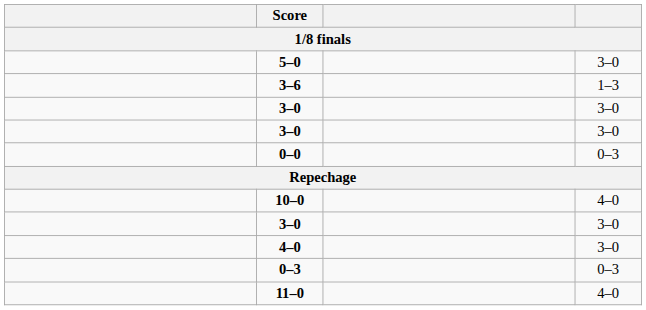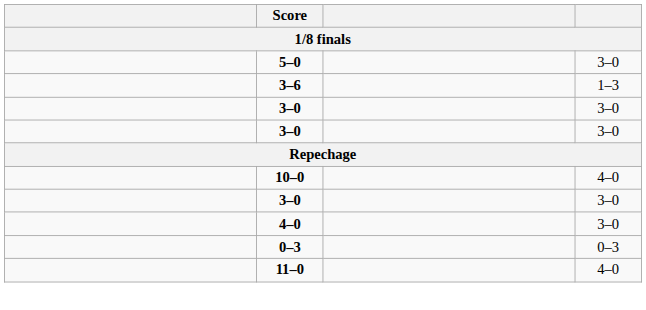 <table class="wikitable" style="text-align: left; ">
 <tr>
 <th align="right" width="270"></th>
 <th width="65">Score</th>
 <th align="left" width="270"></th>
 <th width="65"></th>
 </tr>
 <tr>
 <th colspan=4>1/8 finals</th>
 </tr>
 <tr>
 <td><strong></strong></td>
 <td align="center"><strong>5–0</strong></td>
 <td></td>
 <td align=center>3–0 <strong></strong></td>
 </tr>
 <tr>
 <td></td>
 <td align="center"><strong>3–6</strong></td>
 <td><strong></strong></td>
 <td align=center>1–3 <strong></strong></td>
 </tr>
 <tr>
 <td><strong></strong></td>
 <td align="center"><strong>3–0</strong></td>
 <td></td>
 <td align=center>3–0 <strong></strong></td>
 </tr>
 <tr>
 <td><strong></strong></td>
 <td align="center"><strong>3–0</strong></td>
 <td></td>
 <td align=center>3–0 <strong></strong></td>
 </tr>
 <tr>
-<td></td>
-<td align="center"><strong>0–0</strong></td>
-<td><strong></strong></td>
-<td align=center>0–3 <strong></strong></td>
-</tr>
-<tr>
 <th colspan=4>Repechage</th>
 </tr>
 <tr>
 <td><strong></strong></td>
 <td align="center"><strong>10–0</strong></td>
 <td></td>
 <td align=center>4–0 <strong></strong></td>
 </tr>
 <tr>
 <td><strong></strong></td>
 <td align="center"><strong>3–0</strong></td>
 <td></td>
 <td align=center>3–0 <strong></strong></td>
 </tr>
 <tr>
 <td><strong></strong></td>
 <td align="center"><strong>4–0</strong></td>
 <td></td>
 <td align=center>3–0 <strong></strong></td>
 </tr>
 <tr>
 <td></td>
 <td align="center"><strong>0–3</strong></td>
 <td><strong></strong></td>
 <td align=center>0–3 <strong></strong></td>
 </tr>
 <tr>
 <td><strong></strong></td>
 <td align="center"><strong>11–0</strong></td>
 <td></td>
 <td align=center>4–0 <strong></strong></td>
 </tr>
 </table>
